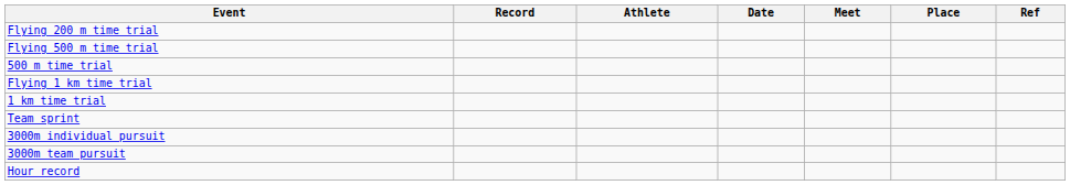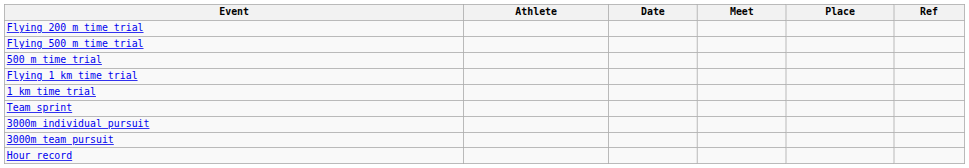 <table class="wikitable" style="font-size:95%; width: 95%;">
 <tr>
 <th>Event</th>
-<th>Record</th>
 <th>Athlete</th>
 <th>Date</th>
 <th>Meet</th>
 <th>Place</th>
 <th>Ref</th>
 </tr>
 <tr>
 <td><a href='#'>Flying 200 m time trial</a></td>
 <td></td>
 <td></td>
 <td></td>
 <td></td>
 <td></td>
-<td></td>
 </tr>
 <tr>
 <td><a href='#'>Flying 500 m time trial</a></td>
-<td></td>
 <td></td>
 <td></td>
 <td></td>
 <td></td>
 <td></td>
 </tr>
 <tr>
 <td><a href='#'>500 m time trial</a></td>
 <td></td>
 <td></td>
 <td></td>
 <td></td>
 <td></td>
-<td></td>
 </tr>
 <tr>
 <td><a href='#'>Flying 1 km time trial</a></td>
-<td></td>
 <td></td>
 <td></td>
 <td></td>
 <td></td>
 <td></td>
 </tr>
 <tr>
 <td><a href='#'>1 km time trial</a></td>
 <td></td>
 <td></td>
 <td></td>
 <td></td>
 <td></td>
-<td></td>
 </tr>
 <tr>
 <td><a href='#'>Team sprint</a></td>
-<td></td>
 <td></td>
 <td></td>
 <td></td>
 <td></td>
 <td></td>
 </tr>
 <tr>
 <td><a href='#'>3000m individual pursuit</a></td>
 <td></td>
 <td></td>
 <td></td>
 <td></td>
 <td></td>
-<td></td>
 </tr>
 <tr>
 <td><a href='#'>3000m team pursuit</a></td>
-<td></td>
 <td></td>
 <td></td>
 <td></td>
 <td></td>
 <td></td>
 </tr>
 <tr>
 <td><a href='#'>Hour record</a></td>
 <td></td>
 <td></td>
 <td></td>
 <td></td>
 <td></td>
-<td></td>
 </tr>
 </table>
